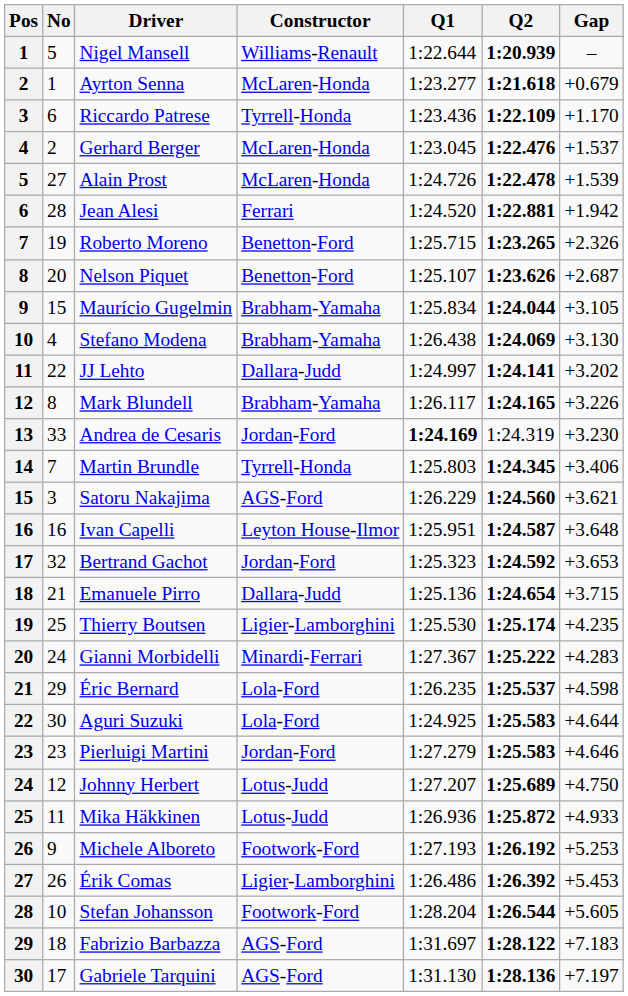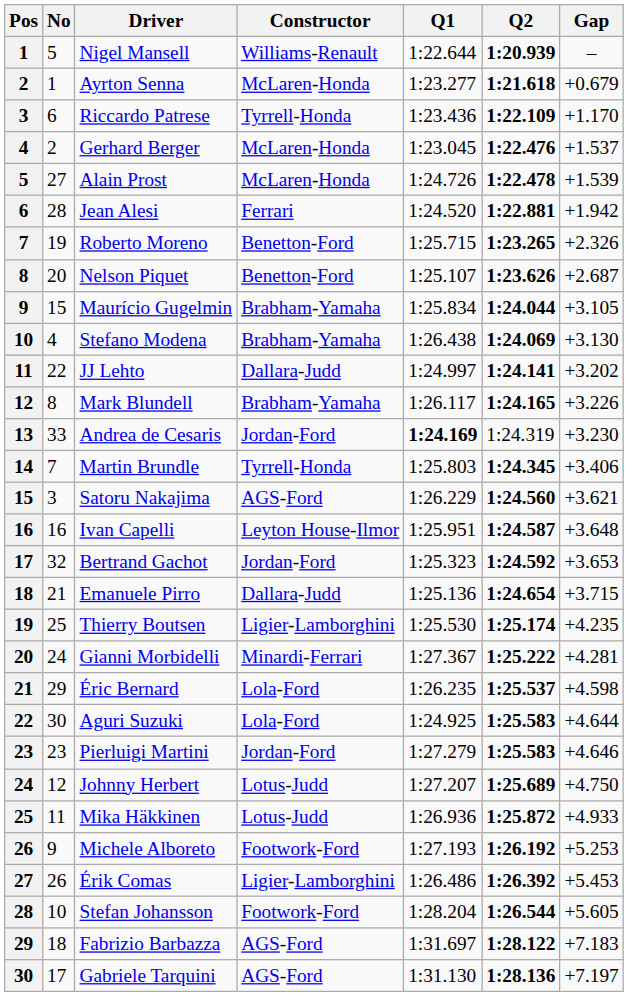 <table class="wikitable sortable" style="font-size: 95%;">
 <tr>
 <th>Pos</th>
 <th>No</th>
 <th>Driver</th>
 <th>Constructor</th>
 <th>Q1</th>
 <th>Q2</th>
 <th>Gap</th>
 </tr>
 <tr>
 <th>1</th>
 <td>5</td>
 <td> <a href='#'>Nigel Mansell</a></td>
 <td><a href='#'>Williams</a>-<a href='#'>Renault</a></td>
 <td>1:22.644</td>
 <td><strong>1:20.939</strong></td>
 <td align="center">–</td>
 </tr>
 <tr>
 <th>2</th>
 <td>1</td>
 <td> <a href='#'>Ayrton Senna</a></td>
 <td><a href='#'>McLaren</a>-<a href='#'>Honda</a></td>
 <td>1:23.277</td>
 <td><strong>1:21.618</strong></td>
 <td>+0.679</td>
 </tr>
 <tr>
 <th>3</th>
 <td>6</td>
 <td> <a href='#'>Riccardo Patrese</a></td>
 <td><a href='#'>Tyrrell</a>-<a href='#'>Honda</a></td>
 <td>1:23.436</td>
 <td><strong>1:22.109</strong></td>
 <td>+1.170</td>
 </tr>
 <tr>
 <th>4</th>
 <td>2</td>
 <td> <a href='#'>Gerhard Berger</a></td>
 <td><a href='#'>McLaren</a>-<a href='#'>Honda</a></td>
 <td>1:23.045</td>
 <td><strong>1:22.476</strong></td>
 <td>+1.537</td>
 </tr>
 <tr>
 <th>5</th>
 <td>27</td>
 <td> <a href='#'>Alain Prost</a></td>
 <td><a href='#'>McLaren</a>-<a href='#'>Honda</a></td>
 <td>1:24.726</td>
 <td><strong>1:22.478</strong></td>
 <td>+1.539</td>
 </tr>
 <tr>
 <th>6</th>
 <td>28</td>
 <td> <a href='#'>Jean Alesi</a></td>
 <td><a href='#'>Ferrari</a></td>
 <td>1:24.520</td>
 <td><strong>1:22.881</strong></td>
 <td>+1.942</td>
 </tr>
 <tr>
 <th>7</th>
 <td>19</td>
 <td> <a href='#'>Roberto Moreno</a></td>
 <td><a href='#'>Benetton</a>-<a href='#'>Ford</a></td>
 <td>1:25.715</td>
 <td><strong>1:23.265</strong></td>
 <td>+2.326</td>
 </tr>
 <tr>
 <th>8</th>
 <td>20</td>
 <td> <a href='#'>Nelson Piquet</a></td>
 <td><a href='#'>Benetton</a>-<a href='#'>Ford</a></td>
 <td>1:25.107</td>
 <td><strong>1:23.626</strong></td>
 <td>+2.687</td>
 </tr>
 <tr>
 <th>9</th>
 <td>15</td>
 <td> <a href='#'>Maurício Gugelmin</a></td>
 <td><a href='#'>Brabham</a>-<a href='#'>Yamaha</a></td>
 <td>1:25.834</td>
 <td><strong>1:24.044</strong></td>
 <td>+3.105</td>
 </tr>
 <tr>
 <th>10</th>
 <td>4</td>
 <td> <a href='#'>Stefano Modena</a></td>
 <td><a href='#'>Brabham</a>-<a href='#'>Yamaha</a></td>
 <td>1:26.438</td>
 <td><strong>1:24.069</strong></td>
 <td>+3.130</td>
 </tr>
 <tr>
 <th>11</th>
 <td>22</td>
 <td> <a href='#'>JJ Lehto</a></td>
 <td><a href='#'>Dallara</a>-<a href='#'>Judd</a></td>
 <td>1:24.997</td>
 <td><strong>1:24.141</strong></td>
 <td>+3.202</td>
 </tr>
 <tr>
 <th>12</th>
 <td>8</td>
 <td> <a href='#'>Mark Blundell</a></td>
 <td><a href='#'>Brabham</a>-<a href='#'>Yamaha</a></td>
 <td>1:26.117</td>
 <td><strong>1:24.165</strong></td>
 <td>+3.226</td>
 </tr>
 <tr>
 <th>13</th>
 <td>33</td>
 <td> <a href='#'>Andrea de Cesaris</a></td>
 <td><a href='#'>Jordan</a>-<a href='#'>Ford</a></td>
 <td><strong>1:24.169</strong></td>
 <td>1:24.319</td>
 <td>+3.230</td>
 </tr>
 <tr>
 <th>14</th>
 <td>7</td>
 <td> <a href='#'>Martin Brundle</a></td>
 <td><a href='#'>Tyrrell</a>-<a href='#'>Honda</a></td>
 <td>1:25.803</td>
 <td><strong>1:24.345</strong></td>
 <td>+3.406</td>
 </tr>
 <tr>
 <th>15</th>
 <td>3</td>
 <td> <a href='#'>Satoru Nakajima</a></td>
 <td><a href='#'>AGS</a>-<a href='#'>Ford</a></td>
 <td>1:26.229</td>
 <td><strong>1:24.560</strong></td>
 <td>+3.621</td>
 </tr>
 <tr>
 <th>16</th>
 <td>16</td>
 <td> <a href='#'>Ivan Capelli</a></td>
 <td><a href='#'>Leyton House</a>-<a href='#'>Ilmor</a></td>
 <td>1:25.951</td>
 <td><strong>1:24.587</strong></td>
 <td>+3.648</td>
 </tr>
 <tr>
 <th>17</th>
 <td>32</td>
 <td> <a href='#'>Bertrand Gachot</a></td>
 <td><a href='#'>Jordan</a>-<a href='#'>Ford</a></td>
 <td>1:25.323</td>
 <td><strong>1:24.592</strong></td>
 <td>+3.653</td>
 </tr>
 <tr>
 <th>18</th>
 <td>21</td>
 <td> <a href='#'>Emanuele Pirro</a></td>
 <td><a href='#'>Dallara</a>-<a href='#'>Judd</a></td>
 <td>1:25.136</td>
 <td><strong>1:24.654</strong></td>
 <td>+3.715</td>
 </tr>
 <tr>
 <th>19</th>
 <td>25</td>
 <td> <a href='#'>Thierry Boutsen</a></td>
 <td><a href='#'>Ligier</a>-<a href='#'>Lamborghini</a></td>
 <td>1:25.530</td>
 <td><strong>1:25.174</strong></td>
 <td>+4.235</td>
 </tr>
 <tr>
 <th>20</th>
 <td>24</td>
 <td> <a href='#'>Gianni Morbidelli</a></td>
 <td><a href='#'>Minardi</a>-<a href='#'>Ferrari</a></td>
 <td>1:27.367</td>
 <td><strong>1:25.222</strong></td>
-<td>+4.283</td>
+<td>+4.281</td>
 </tr>
 <tr>
 <th>21</th>
 <td>29</td>
 <td> <a href='#'>Éric Bernard</a></td>
 <td><a href='#'>Lola</a>-<a href='#'>Ford</a></td>
 <td>1:26.235</td>
 <td><strong>1:25.537</strong></td>
 <td>+4.598</td>
 </tr>
 <tr>
 <th>22</th>
 <td>30</td>
 <td> <a href='#'>Aguri Suzuki</a></td>
 <td><a href='#'>Lola</a>-<a href='#'>Ford</a></td>
 <td>1:24.925</td>
 <td><strong>1:25.583</strong></td>
 <td>+4.644</td>
 </tr>
 <tr>
 <th>23</th>
 <td>23</td>
 <td> <a href='#'>Pierluigi Martini</a></td>
 <td><a href='#'>Jordan</a>-<a href='#'>Ford</a></td>
 <td>1:27.279</td>
 <td><strong>1:25.583</strong></td>
 <td>+4.646</td>
 </tr>
 <tr>
 <th>24</th>
 <td>12</td>
 <td> <a href='#'>Johnny Herbert</a></td>
 <td><a href='#'>Lotus</a>-<a href='#'>Judd</a></td>
 <td>1:27.207</td>
 <td><strong>1:25.689</strong></td>
 <td>+4.750</td>
 </tr>
 <tr>
 <th>25</th>
 <td>11</td>
 <td> <a href='#'>Mika Häkkinen</a></td>
 <td><a href='#'>Lotus</a>-<a href='#'>Judd</a></td>
 <td>1:26.936</td>
 <td><strong>1:25.872</strong></td>
 <td>+4.933</td>
 </tr>
 <tr>
 <th>26</th>
 <td>9</td>
 <td> <a href='#'>Michele Alboreto</a></td>
 <td><a href='#'>Footwork</a>-<a href='#'>Ford</a></td>
 <td>1:27.193</td>
 <td><strong>1:26.192</strong></td>
 <td>+5.253</td>
 </tr>
 <tr>
 <th>27</th>
 <td>26</td>
 <td> <a href='#'>Érik Comas</a></td>
 <td><a href='#'>Ligier</a>-<a href='#'>Lamborghini</a></td>
 <td>1:26.486</td>
 <td><strong>1:26.392</strong></td>
 <td>+5.453</td>
 </tr>
 <tr>
 <th>28</th>
 <td>10</td>
 <td> <a href='#'>Stefan Johansson</a></td>
 <td><a href='#'>Footwork</a>-<a href='#'>Ford</a></td>
 <td>1:28.204</td>
 <td><strong>1:26.544</strong></td>
 <td>+5.605</td>
 </tr>
 <tr>
 <th>29</th>
 <td>18</td>
 <td> <a href='#'>Fabrizio Barbazza</a></td>
 <td><a href='#'>AGS</a>-<a href='#'>Ford</a></td>
 <td>1:31.697</td>
 <td><strong>1:28.122</strong></td>
 <td>+7.183</td>
 </tr>
 <tr>
 <th>30</th>
 <td>17</td>
 <td> <a href='#'>Gabriele Tarquini</a></td>
 <td><a href='#'>AGS</a>-<a href='#'>Ford</a></td>
 <td>1:31.130</td>
 <td><strong>1:28.136</strong></td>
 <td>+7.197</td>
 </tr>
 </table>
